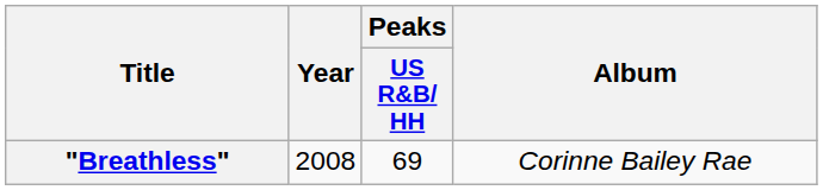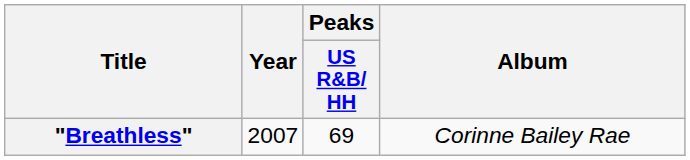 <table class="wikitable plainrowheaders" style="text-align:center;">
 <tr>
 <th scope="col" rowspan="2" style="width:10em;">Title</th>
 <th scope="col" rowspan="2">Year</th>
 <th scope="col">Peaks</th>
 <th scope="col" rowspan="2" style="width:13em;">Album</th>
 </tr>
 <tr>
 <th scope="col" style="width:2.5em;font-size:90%;"><a href='#'>US<br>R&B/<br>HH</a><br></th>
 </tr>
 <tr>
 <th scope="row">"<a href='#'>Breathless</a>"</th>
-<td>2008</td>
+<td>2007</td>
 <td>69</td>
 <td><em>Corinne Bailey Rae</em></td>
 </tr>
 </table>
